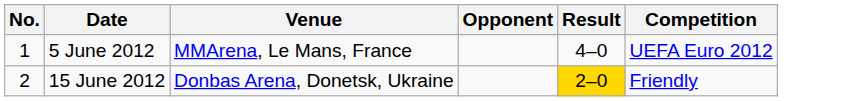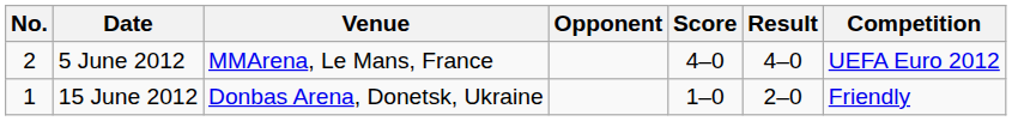 <table class="wikitable sortable">
 <tr>
 <th scope="col">No.</th>
 <th scope="col">Date</th>
 <th scope="col">Venue</th>
 <th scope="col">Opponent</th>
+<th scope="col">Score</th>
 <th scope="col">Result</th>
 <th scope="col">Competition</th>
 </tr>
 <tr>
-<td align="center">1</td>
+<td align="center">2</td>
 <td>5 June 2012</td>
 <td><a href='#'>MMArena</a>, Le Mans, France</td>
 <td></td>
 <td align="center">4–0</td>
+<td align="center">4–0</td>
 <td><a href='#'>UEFA Euro 2012</a></td>
 </tr>
 <tr>
-<td align="center">2</td>
+<td align="center">1</td>
 <td>15 June 2012</td>
 <td><a href='#'>Donbas Arena</a>, Donetsk, Ukraine</td>
 <td></td>
-<td align="center" style="background: gold;">2–0</td>
+<td align="center">1–0</td>
+<td align="center">2–0</td>
 <td><a href='#'>Friendly</a></td>
 </tr>
 </table>
